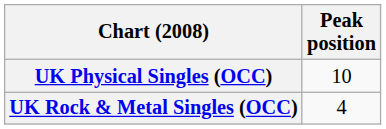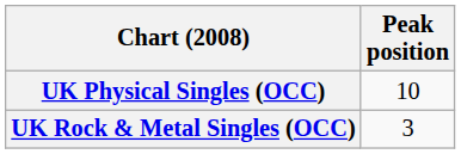 <table class="wikitable sortable plainrowheaders" style="text-align:center">
 <tr>
 <th scope="col">Chart (2008)</th>
 <th scope="col">Peak<br>position</th>
 </tr>
 <tr>
 <th scope="row"><a href='#'>UK Physical Singles</a> (<a href='#'>OCC</a>)</th>
 <td>10</td>
 </tr>
 <tr>
 <th scope="row"><a href='#'>UK Rock & Metal Singles</a> (<a href='#'>OCC</a>)</th>
-<td>4</td>
+<td>3</td>
 </tr>
 </table>
